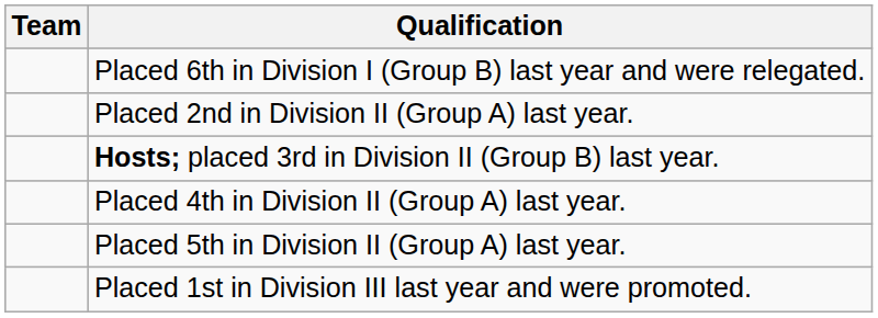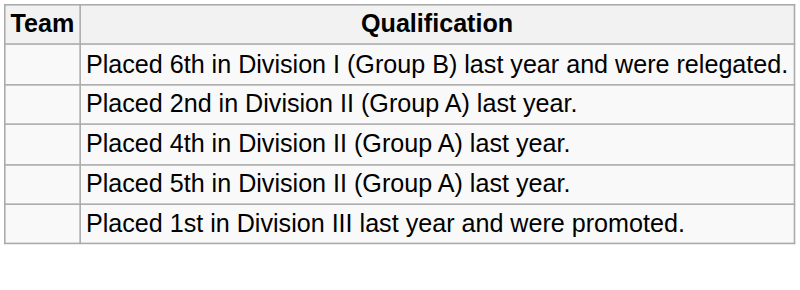 <table class="wikitable">
 <tr>
 <th>Team</th>
 <th>Qualification</th>
 </tr>
 <tr>
 <td></td>
 <td>Placed 6th in Division I (Group B) last year and were relegated.</td>
 </tr>
 <tr>
 <td></td>
 <td>Placed 2nd in Division II (Group A) last year.</td>
 </tr>
 <tr>
 <td></td>
-<td><strong>Hosts;</strong> placed 3rd in Division II (Group B) last year.</td>
-</tr>
-<tr>
-<td></td>
 <td>Placed 4th in Division II (Group A) last year.</td>
 </tr>
 <tr>
 <td></td>
 <td>Placed 5th in Division II (Group A) last year.</td>
 </tr>
 <tr>
 <td></td>
 <td>Placed 1st in Division III last year and were promoted.</td>
 </tr>
 </table>
